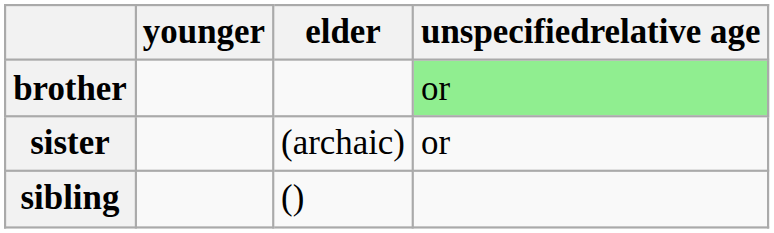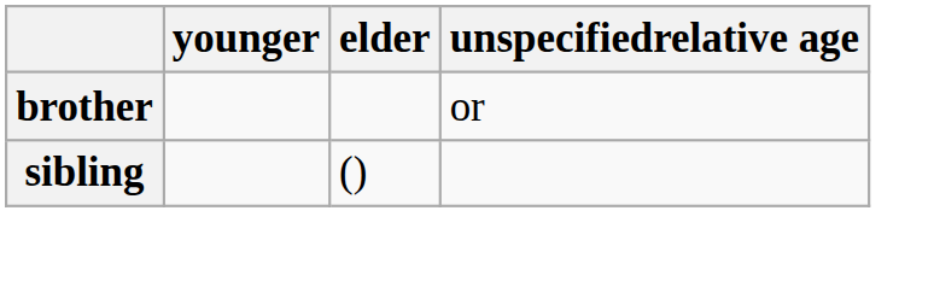 <table class="wikitable">
 <tr>
 <th></th>
 <th>younger</th>
 <th>elder</th>
 <th>unspecifiedrelative age</th>
 </tr>
 <tr>
 <th>brother</th>
 <td></td>
 <td></td>
-<td style="background: lightgreen;"> or</td>
-</tr>
-<tr>
-<th>sister</th>
-<td></td>
-<td>  (archaic)</td>
 <td> or</td>
 </tr>
 <tr>
 <th>sibling</th>
 <td></td>
 <td>()</td>
 <td></td>
 </tr>
 </table>
